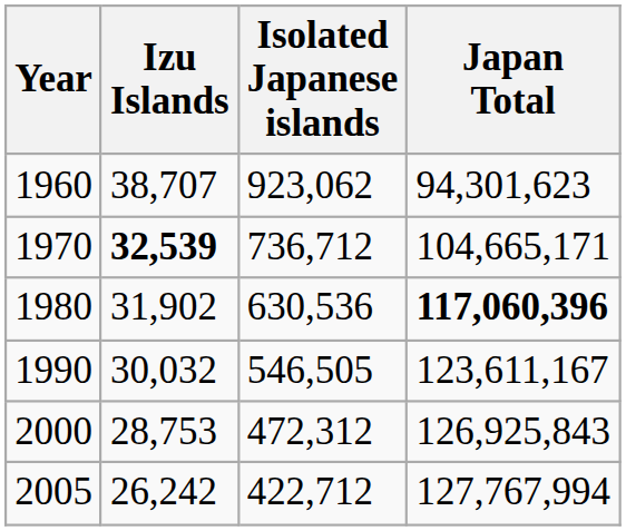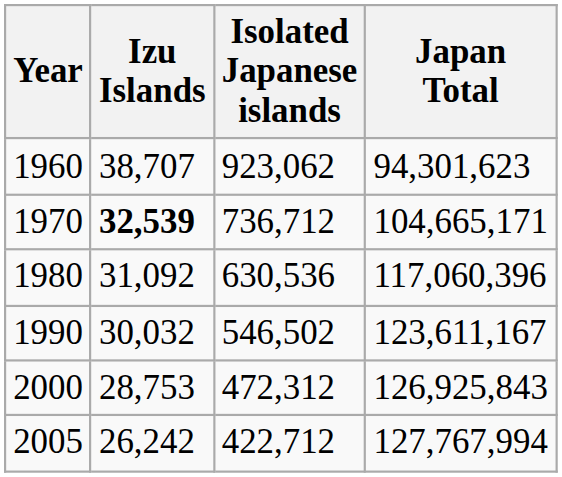 <table class="wikitable sortable">
 <tr>
 <th>Year</th>
 <th>Izu<br>Islands</th>
 <th>Isolated<br>Japanese<br>islands</th>
 <th>Japan<br>Total</th>
 </tr>
 <tr>
 <td>1960</td>
 <td>38,707</td>
 <td>923,062</td>
 <td>94,301,623</td>
 </tr>
 <tr>
 <td>1970</td>
 <td><strong>32,539</strong></td>
 <td>736,712</td>
 <td>104,665,171</td>
 </tr>
 <tr>
 <td>1980</td>
-<td>31,902</td>
+<td>31,092</td>
 <td>630,536</td>
-<td><strong>117,060,396</strong></td>
+<td>117,060,396</td>
 </tr>
 <tr>
 <td>1990</td>
 <td>30,032</td>
-<td>546,505</td>
+<td>546,502</td>
 <td>123,611,167</td>
 </tr>
 <tr>
 <td>2000</td>
 <td>28,753</td>
 <td>472,312</td>
 <td>126,925,843</td>
 </tr>
 <tr>
 <td>2005</td>
 <td>26,242</td>
 <td>422,712</td>
 <td>127,767,994</td>
 </tr>
 </table>
